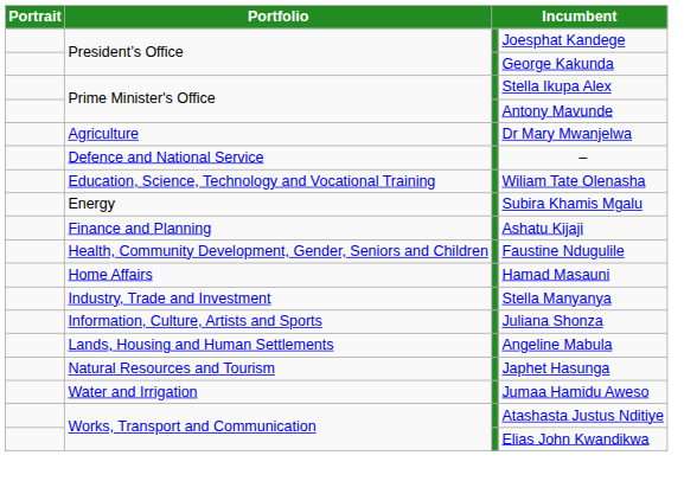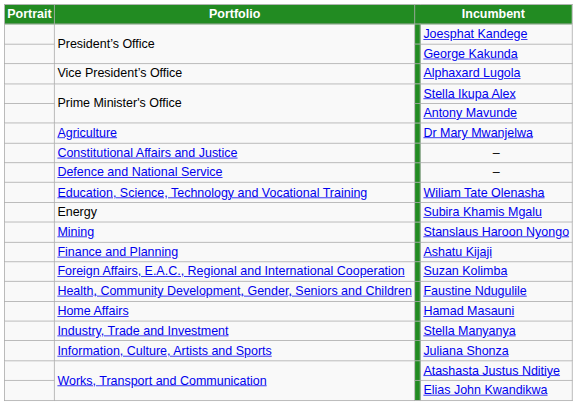 <table class="wikitable">
 <tr>
 <th style="background-color:#228B22;color: white">Portrait</th>
 <th style="background-color:#228B22;color: white">Portfolio</th>
 <th colspan=2 style="background-color:#228B22;color: white">Incumbent</th>
 </tr>
 <tr>
 <td></td>
 <td rowspan="2">President’s Office <br></td>
 <td style="background:#228B22"></td>
 <td><a href='#'>Joesphat Kandege</a> </td>
 </tr>
 <tr>
 <td></td>
 <td style="background:#228B22"></td>
 <td><a href='#'>George Kakunda</a> </td>
 </tr>
 <tr>
 <td></td>
+<td>Vice President’s Office <br></td>
+<td style="background:#228B22"></td>
+<td><a href='#'>Alphaxard Lugola</a> </td>
+</tr>
+<tr>
+<td></td>
 <td rowspan="2">Prime Minister's Office <br></td>
 <td style="background:#228B22"></td>
 <td><a href='#'>Stella Ikupa Alex</a> </td>
 </tr>
 <tr>
 <td></td>
 <td style="background:#228B22"></td>
 <td><a href='#'>Antony Mavunde</a> </td>
 </tr>
 <tr>
 <td></td>
 <td><a href='#'>Agriculture</a></td>
 <td style="background:#228B22"></td>
 <td><a href='#'>Dr Mary Mwanjelwa</a> </td>
+</tr>
+<tr>
+<td></td>
+<td><a href='#'>Constitutional Affairs and Justice</a></td>
+<td style="background:#228B22"></td>
+<td align=center>–</td>
 </tr>
 <tr>
 <td></td>
 <td><a href='#'>Defence and National Service</a></td>
 <td style="background:#228B22"></td>
 <td align=center>–</td>
 </tr>
 <tr>
 <td></td>
 <td><a href='#'>Education, Science, Technology and Vocational Training</a></td>
 <td style="background:#228B22"></td>
 <td><a href='#'>Wiliam Tate Olenasha</a> </td>
 </tr>
 <tr>
 <td></td>
 <td>Energy</td>
 <td style="background:#228B22"></td>
 <td><a href='#'>Subira Khamis Mgalu</a> </td>
 </tr>
 <tr>
 <td></td>
+<td><a href='#'>Mining</a></td>
+<td style="background:#228B22"></td>
+<td><a href='#'>Stanslaus Haroon Nyongo</a></td>
+</tr>
+<tr>
+<td></td>
 <td><a href='#'>Finance and Planning</a></td>
 <td style="background:#228B22"></td>
 <td><a href='#'>Ashatu Kijaji</a> </td>
+</tr>
+<tr>
+<td></td>
+<td><a href='#'>Foreign Affairs, E.A.C., Regional and International Cooperation</a></td>
+<td style="background:#228B22"></td>
+<td><a href='#'>Suzan Kolimba</a> </td>
 </tr>
 <tr>
 <td></td>
 <td><a href='#'>Health, Community Development, Gender, Seniors and Children</a></td>
 <td style="background:#228B22"></td>
 <td><a href='#'>Faustine Ndugulile</a> </td>
 </tr>
 <tr>
 <td></td>
 <td><a href='#'>Home Affairs</a></td>
 <td style="background:#228B22"></td>
 <td><a href='#'>Hamad Masauni</a> </td>
 </tr>
 <tr>
 <td></td>
 <td><a href='#'>Industry, Trade and Investment</a></td>
 <td style="background:#228B22"></td>
 <td><a href='#'>Stella Manyanya</a> </td>
 </tr>
 <tr>
 <td></td>
 <td><a href='#'>Information, Culture, Artists and Sports</a></td>
 <td style="background:#228B22"></td>
 <td><a href='#'>Juliana Shonza</a> </td>
 </tr>
 <tr>
 <td></td>
-<td><a href='#'>Lands, Housing and Human Settlements</a></td>
-<td style="background:#228B22"></td>
-<td><a href='#'>Angeline Mabula</a> </td>
-</tr>
-<tr>
-<td></td>
-<td><a href='#'>Natural Resources and Tourism</a></td>
-<td style="background:#228B22"></td>
-<td><a href='#'>Japhet Hasunga</a> </td>
-</tr>
-<tr>
-<td></td>
-<td><a href='#'>Water and Irrigation</a></td>
-<td style="background:#228B22"></td>
-<td><a href='#'>Jumaa Hamidu Aweso</a> </td>
-</tr>
-<tr>
-<td></td>
 <td rowspan="2"><a href='#'>Works, Transport and Communication</a></td>
 <td style="background:#228B22"></td>
 <td><a href='#'>Atashasta Justus Nditiye</a> </td>
 </tr>
 <tr>
 <td></td>
 <td style="background:#228B22"></td>
 <td><a href='#'>Elias John Kwandikwa</a> </td>
 </tr>
 </table>
